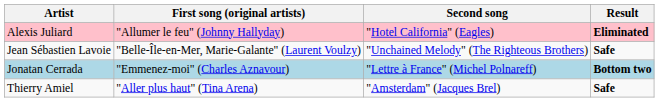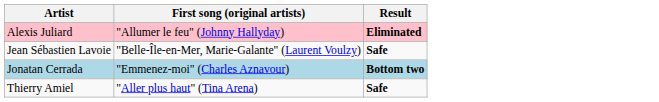 <table class=wikitable>
 <tr>
 <th>Artist</th>
 <th>First song (original artists)</th>
-<th>Second song</th>
 <th>Result</th>
 </tr>
 <tr style="background:pink;">
 <td>Alexis Juliard</td>
 <td>"Allumer le feu" (<a href='#'>Johnny Hallyday</a>)</td>
-<td>"<a href='#'>Hotel California</a>" (<a href='#'>Eagles</a>)</td>
 <td><strong>Eliminated</strong></td>
 </tr>
 <tr>
 <td>Jean Sébastien Lavoie</td>
 <td>"Belle-Île-en-Mer, Marie-Galante" (<a href='#'>Laurent Voulzy</a>)</td>
-<td>"<a href='#'>Unchained Melody</a>" (<a href='#'>The Righteous Brothers</a>)</td>
 <td><strong>Safe</strong></td>
 </tr>
 <tr style="background:lightblue;">
 <td>Jonatan Cerrada</td>
 <td>"Emmenez-moi" (<a href='#'>Charles Aznavour</a>)</td>
-<td>"<a href='#'>Lettre à France</a>" (<a href='#'>Michel Polnareff</a>)</td>
 <td><strong>Bottom two</strong></td>
 </tr>
 <tr>
 <td>Thierry Amiel</td>
 <td>"<a href='#'>Aller plus haut</a>" (<a href='#'>Tina Arena</a>)</td>
-<td>"<a href='#'>Amsterdam</a>" (<a href='#'>Jacques Brel</a>)</td>
 <td><strong>Safe</strong></td>
 </tr>
 </table>
